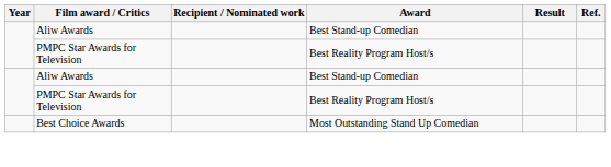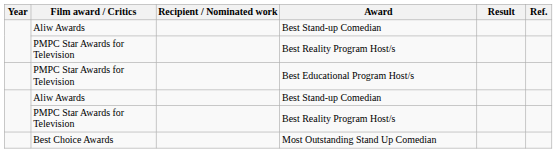 <table class=wikitable style="width:100%">
 <tr>
 <th scope=col width="5%" style="white-space: nowrap;">Year</th>
 <th scope=col width="25%" style="white-space: nowrap;">Film award / Critics</th>
 <th scope=col width="10%" style="white-space: nowrap;">Recipient / Nominated work</th>
 <th scope=col width="45%" style="white-space: nowrap;">Award</th>
 <th scope=col width="10%" style="white-space: nowrap;">Result</th>
 <th scope=col width="5%" style="white-space: nowrap;">Ref.</th>
 </tr>
 <tr>
 <td rowspan=2></td>
 <td>Aliw Awards</td>
 <td></td>
 <td>Best Stand-up Comedian</td>
 <td></td>
 <td></td>
 </tr>
 <tr>
 <td>PMPC Star Awards for Television</td>
 <td></td>
 <td>Best Reality Program Host/s </td>
+<td></td>
+<td></td>
+</tr>
+<tr>
+<td></td>
+<td>PMPC Star Awards for Television</td>
+<td></td>
+<td>Best Educational Program Host/s </td>
 <td></td>
 <td></td>
 </tr>
 <tr>
 <td rowspan=2></td>
 <td>Aliw Awards</td>
 <td></td>
 <td>Best Stand-up Comedian</td>
 <td></td>
 <td></td>
 </tr>
 <tr>
 <td>PMPC Star Awards for Television</td>
 <td></td>
 <td>Best Reality Program Host/s </td>
 <td></td>
 <td></td>
 </tr>
 <tr>
 <td></td>
 <td>Best Choice Awards</td>
 <td></td>
 <td>Most Outstanding Stand Up Comedian</td>
 <td></td>
 <td></td>
 </tr>
 </table>
